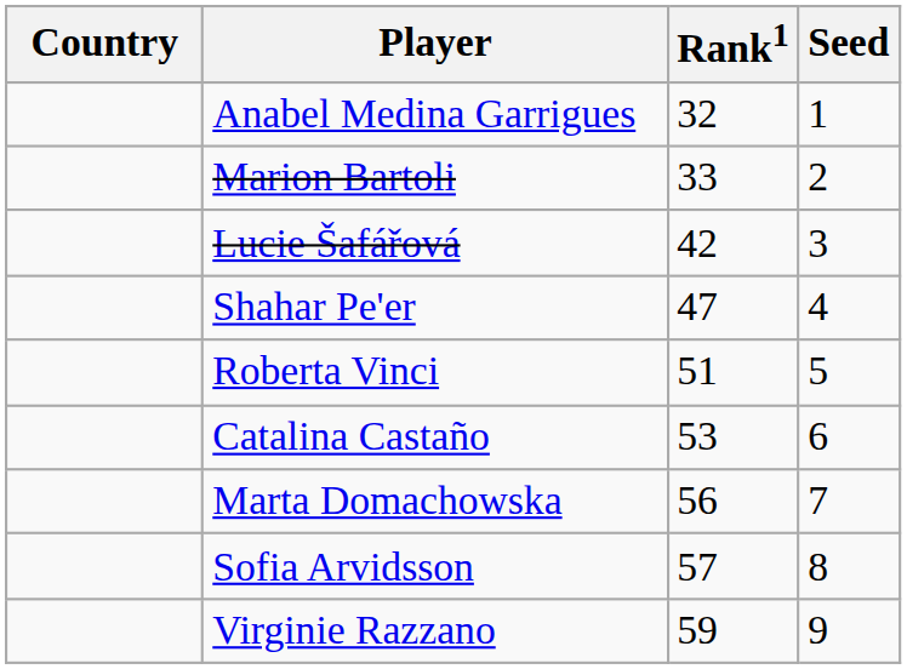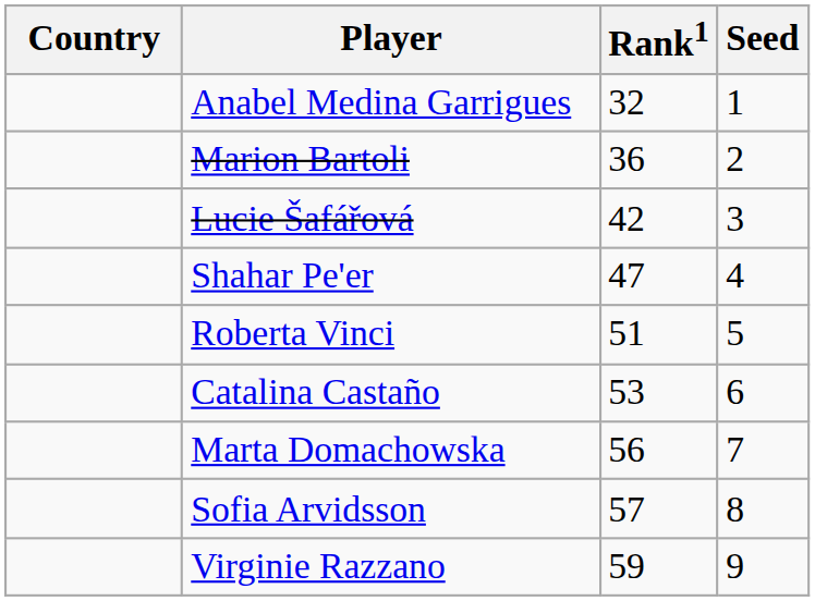 <table class="sortable wikitable">
 <tr>
 <th width="70">Country</th>
 <th width="175">Player</th>
 <th>Rank<sup>1</sup></th>
 <th>Seed</th>
 </tr>
 <tr>
 <td></td>
 <td><a href='#'>Anabel Medina Garrigues</a></td>
 <td>32</td>
 <td>1</td>
 </tr>
 <tr>
 <td></td>
 <td><s><a href='#'>Marion Bartoli</a></s></td>
-<td>33</td>
+<td>36</td>
 <td>2</td>
 </tr>
 <tr>
 <td></td>
 <td><s><a href='#'>Lucie Šafářová</a></s></td>
 <td>42</td>
 <td>3</td>
 </tr>
 <tr>
 <td></td>
 <td><a href='#'>Shahar Pe'er</a></td>
 <td>47</td>
 <td>4</td>
 </tr>
 <tr>
 <td></td>
 <td><a href='#'>Roberta Vinci</a></td>
 <td>51</td>
 <td>5</td>
 </tr>
 <tr>
 <td></td>
 <td><a href='#'>Catalina Castaño</a></td>
 <td>53</td>
 <td>6</td>
 </tr>
 <tr>
 <td></td>
 <td><a href='#'>Marta Domachowska</a></td>
 <td>56</td>
 <td>7</td>
 </tr>
 <tr>
 <td></td>
 <td><a href='#'>Sofia Arvidsson</a></td>
 <td>57</td>
 <td>8</td>
 </tr>
 <tr>
 <td></td>
 <td><a href='#'>Virginie Razzano</a></td>
 <td>59</td>
 <td>9</td>
 </tr>
 </table>
